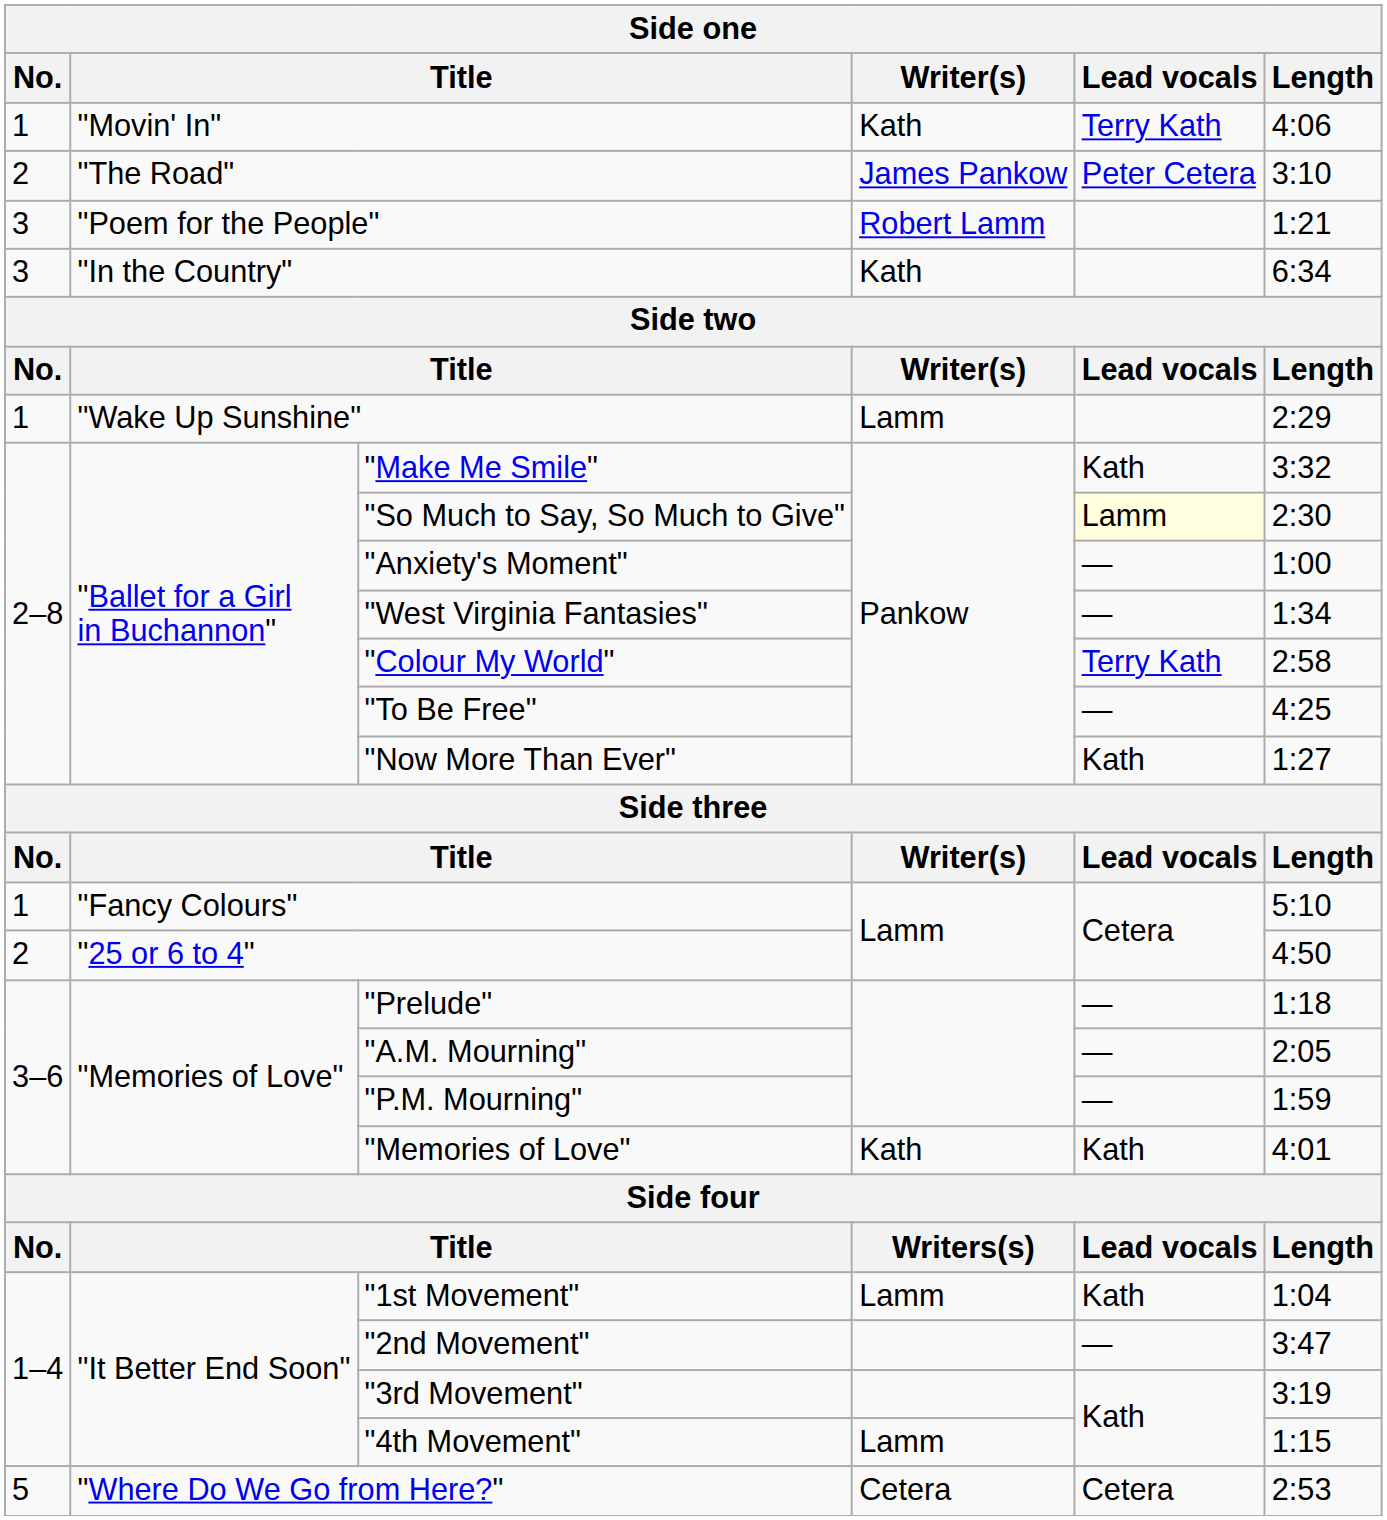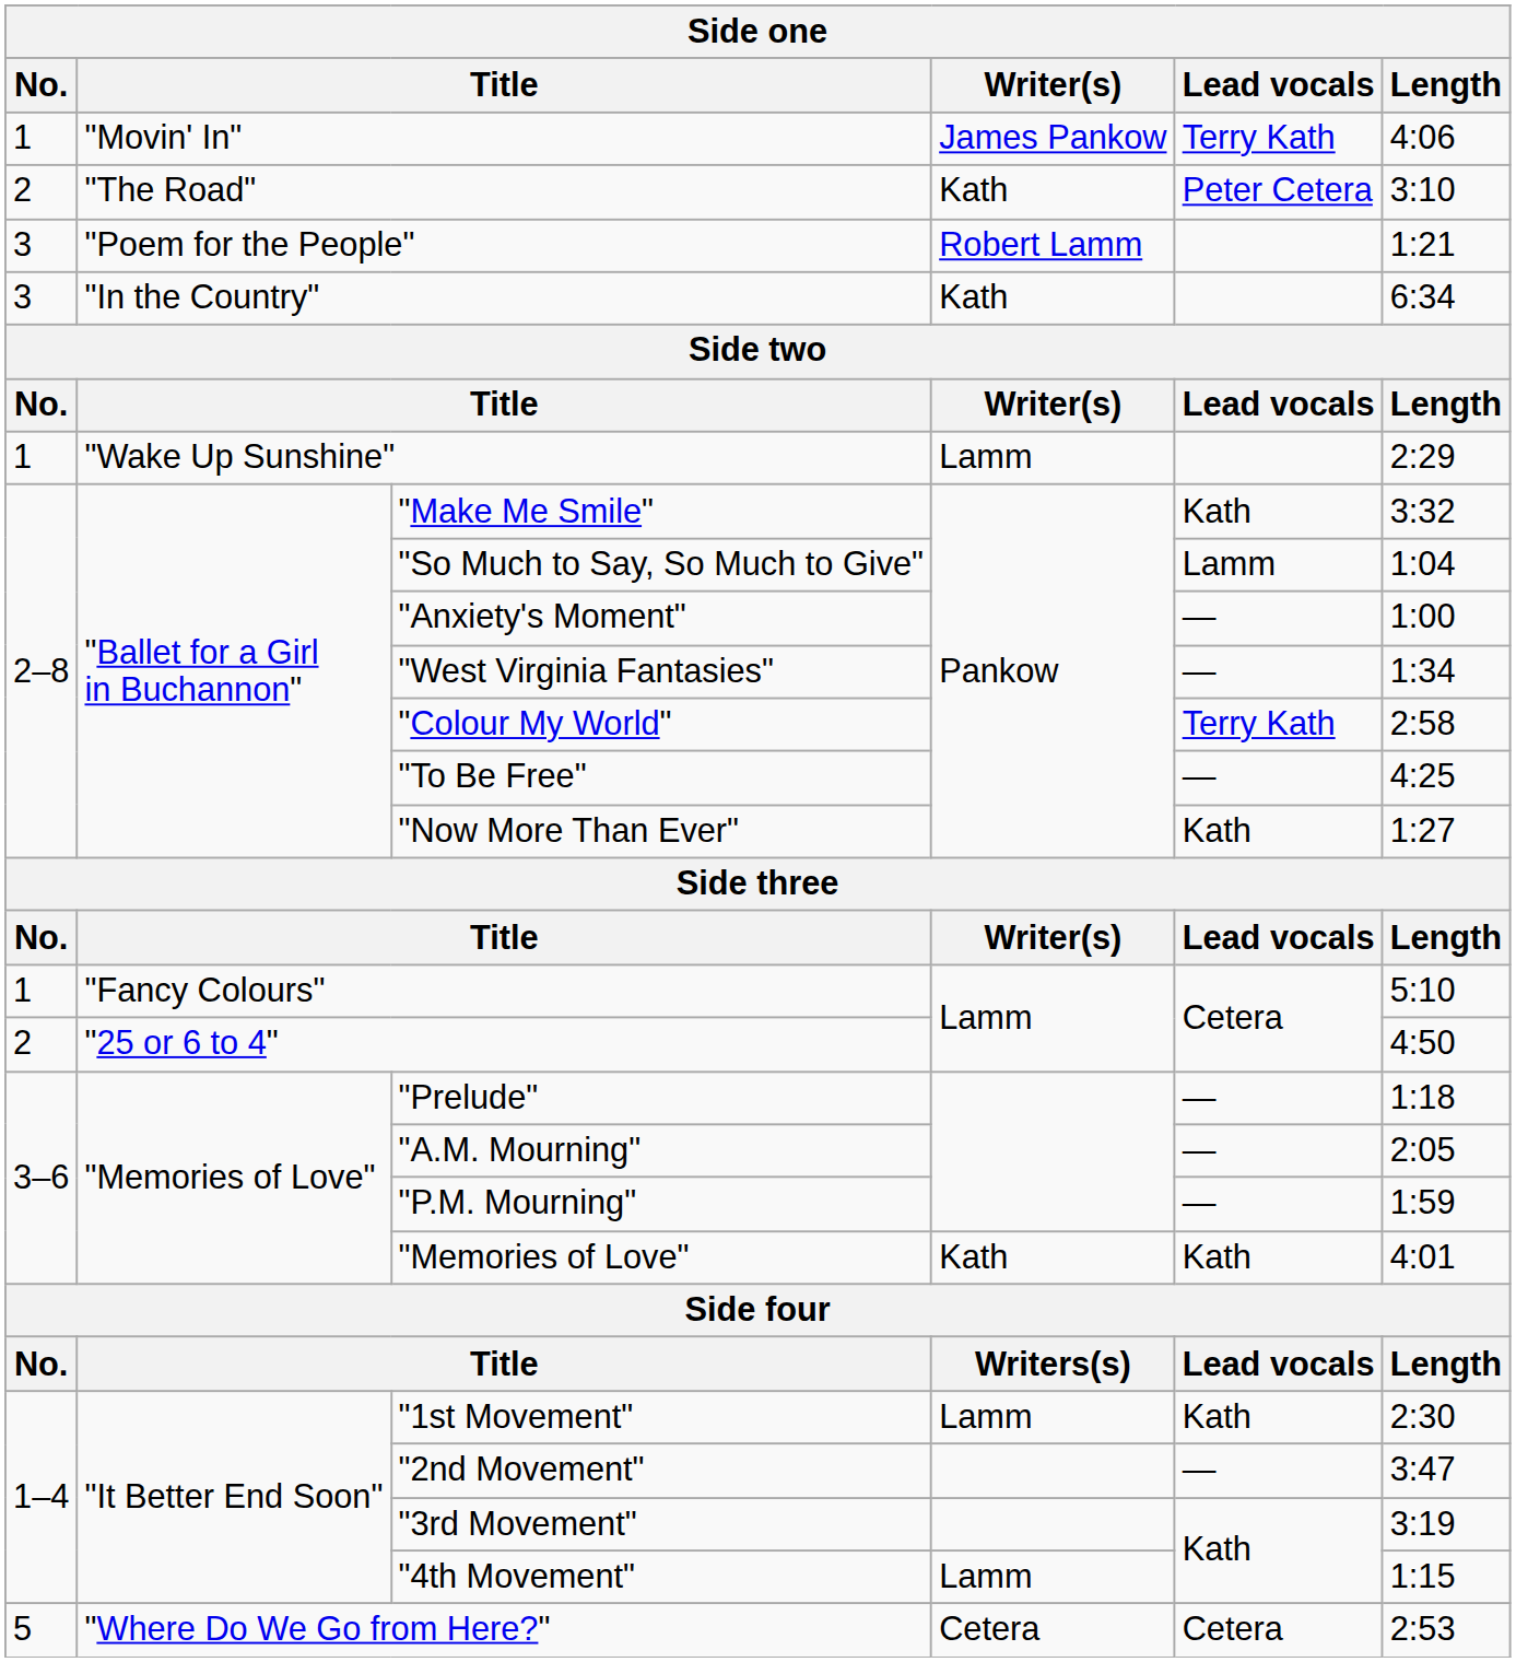 <table class="wikitable">
 <tr>
 <th colspan=6>Side one</th>
 </tr>
 <tr>
 <th>No.</th>
 <th colspan=2>Title</th>
 <th>Writer(s)</th>
 <th>Lead vocals</th>
 <th>Length</th>
 </tr>
 <tr>
 <td>1</td>
 <td colspan=2>"Movin' In"</td>
-<td>Kath</td>
+<td><a href='#'>James Pankow</a></td>
 <td><a href='#'>Terry Kath</a></td>
 <td>4:06</td>
 </tr>
 <tr>
 <td>2</td>
 <td colspan=2>"The Road"</td>
-<td><a href='#'>James Pankow</a></td>
+<td>Kath</td>
 <td><a href='#'>Peter Cetera</a></td>
 <td>3:10</td>
 </tr>
 <tr>
 <td>3</td>
 <td colspan=2>"Poem for the People"</td>
 <td><a href='#'>Robert Lamm</a></td>
 <td></td>
 <td>1:21</td>
 </tr>
 <tr>
 <td>3</td>
 <td colspan=2>"In the Country"</td>
 <td>Kath</td>
 <td></td>
 <td>6:34</td>
 </tr>
 <tr>
 <th colspan=6>Side two</th>
 </tr>
 <tr>
 <th>No.</th>
 <th colspan=2>Title</th>
 <th>Writer(s)</th>
 <th>Lead vocals</th>
 <th>Length</th>
 </tr>
 <tr>
 <td>1</td>
 <td colspan=2>"Wake Up Sunshine"</td>
 <td>Lamm</td>
 <td></td>
 <td>2:29</td>
 </tr>
 <tr>
 <td rowspan=7>2–8</td>
 <td rowspan=7>"<a href='#'>Ballet for a Girl <br> in Buchannon</a>"<br></td>
 <td>"<a href='#'>Make Me Smile</a>"</td>
 <td rowspan="7">Pankow</td>
 <td>Kath</td>
 <td>3:32</td>
 </tr>
 <tr>
 <td>"So Much to Say, So Much to Give"</td>
-<td style="background: lightyellow;">Lamm</td>
-<td>2:30</td>
+<td>Lamm</td>
+<td>1:04</td>
 </tr>
 <tr>
 <td>"Anxiety's Moment"</td>
 <td>—</td>
 <td>1:00</td>
 </tr>
 <tr>
 <td>"West Virginia Fantasies"</td>
 <td>—</td>
 <td>1:34</td>
 </tr>
 <tr>
 <td>"<a href='#'>Colour My World</a>"</td>
 <td><a href='#'>Terry Kath</a></td>
 <td>2:58</td>
 </tr>
 <tr>
 <td>"To Be Free"</td>
 <td>—</td>
 <td>4:25</td>
 </tr>
 <tr>
 <td>"Now More Than Ever"</td>
 <td>Kath</td>
 <td>1:27</td>
 </tr>
 <tr>
 <th colspan=6>Side three</th>
 </tr>
 <tr>
 <th>No.</th>
 <th colspan=2>Title</th>
 <th>Writer(s)</th>
 <th>Lead vocals</th>
 <th>Length</th>
 </tr>
 <tr>
 <td>1</td>
 <td colspan=2>"Fancy Colours"</td>
 <td rowspan="2">Lamm</td>
 <td rowspan="2">Cetera</td>
 <td>5:10</td>
 </tr>
 <tr>
 <td>2</td>
 <td colspan=2>"<a href='#'>25 or 6 to 4</a>"</td>
 <td>4:50</td>
 </tr>
 <tr>
 <td rowspan=4>3–6</td>
 <td rowspan=4>"Memories of Love" <br> </td>
 <td>"Prelude"</td>
 <td rowspan="3"></td>
 <td>—</td>
 <td>1:18</td>
 </tr>
 <tr>
 <td>"A.M. Mourning"</td>
 <td>—</td>
 <td>2:05</td>
 </tr>
 <tr>
 <td>"P.M. Mourning"</td>
 <td>—</td>
 <td>1:59</td>
 </tr>
 <tr>
 <td>"Memories of Love"</td>
 <td>Kath</td>
 <td>Kath</td>
 <td>4:01</td>
 </tr>
 <tr>
 <th colspan=6>Side four</th>
 </tr>
 <tr>
 <th>No.</th>
 <th colspan=2>Title</th>
 <th>Writers(s)</th>
 <th>Lead vocals</th>
 <th>Length</th>
 </tr>
 <tr>
 <td rowspan=4>1–4</td>
 <td rowspan=4>"It Better End Soon" <br> </td>
 <td>"1st Movement"</td>
 <td>Lamm</td>
 <td>Kath</td>
-<td>1:04</td>
+<td>2:30</td>
 </tr>
 <tr>
 <td>"2nd Movement"</td>
 <td></td>
 <td>—</td>
 <td>3:47</td>
 </tr>
 <tr>
 <td>"3rd Movement"</td>
 <td></td>
 <td rowspan="2">Kath</td>
 <td>3:19</td>
 </tr>
 <tr>
 <td>"4th Movement"</td>
 <td>Lamm</td>
 <td>1:15</td>
 </tr>
 <tr>
 <td>5</td>
 <td colspan=2>"<a href='#'>Where Do We Go from Here?</a>"</td>
 <td>Cetera</td>
 <td>Cetera</td>
 <td>2:53</td>
 </tr>
 </table>
